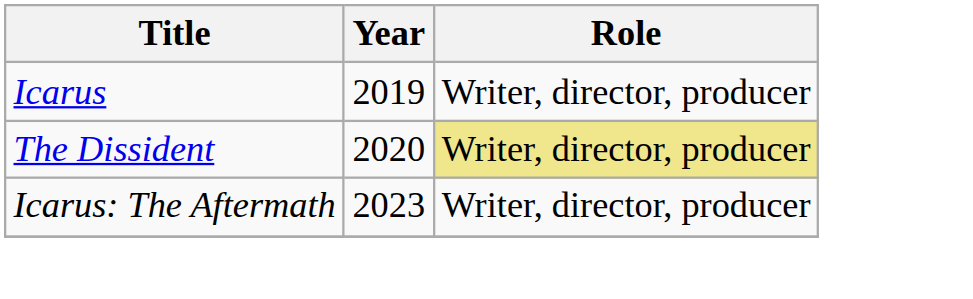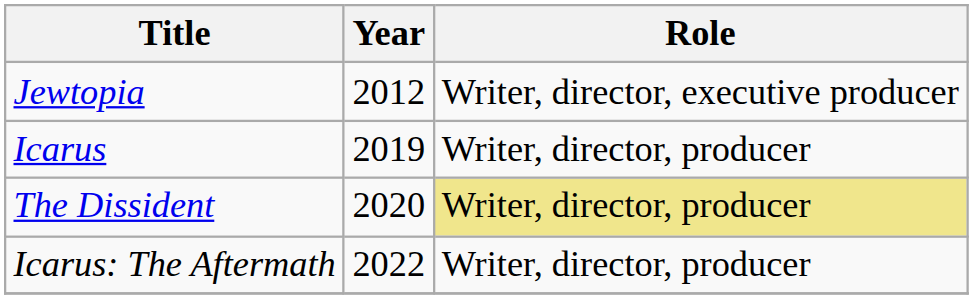 <table class="wikitable sortable">
 <tr>
 <th>Title</th>
 <th>Year</th>
 <th>Role</th>
+</tr>
+<tr>
+<td><em><a href='#'>Jewtopia</a></em></td>
+<td>2012</td>
+<td>Writer, director, executive producer</td>
 </tr>
 <tr>
 <td><em><a href='#'>Icarus</a></em></td>
 <td>2019</td>
 <td>Writer, director, producer</td>
 </tr>
 <tr>
 <td><em><a href='#'>The Dissident</a></em> </td>
 <td>2020</td>
 <td style="background: khaki;">Writer, director, producer</td>
 </tr>
 <tr>
 <td><em>Icarus: The Aftermath</em> </td>
-<td>2023</td>
+<td>2022</td>
 <td>Writer, director, producer</td>
 </tr>
 <tr>
 </tr>
 </table>
